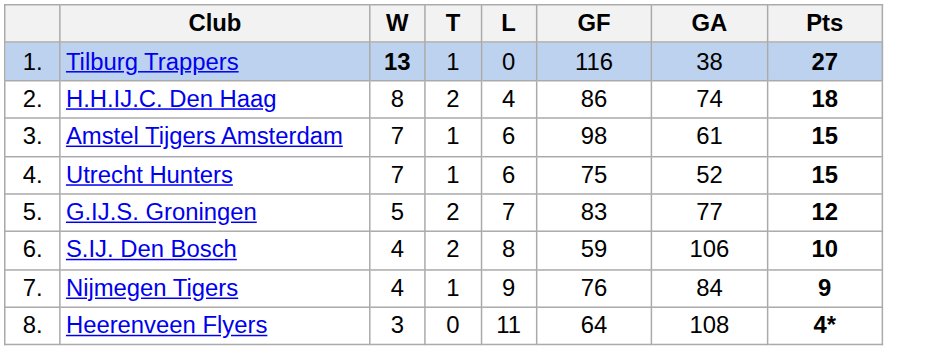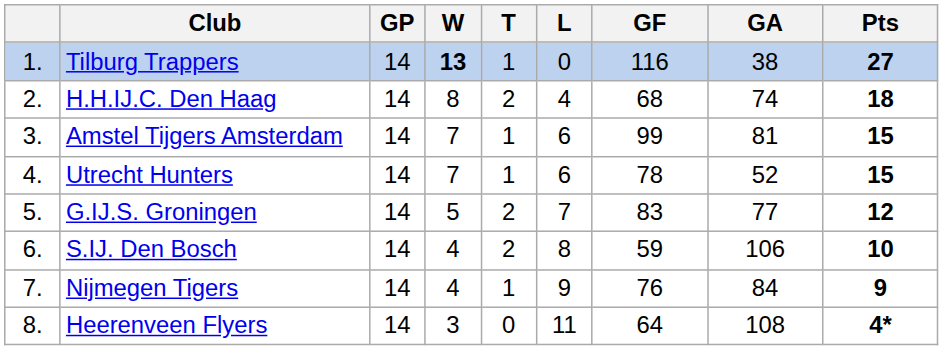 <table class="wikitable">
 <tr>
 <th width="30"></th>
 <th width="200">Club</th>
+<th width="30">GP</th>
 <th width="30">W</th>
 <th width="30">T</th>
 <th width="30">L</th>
 <th width="70">GF</th>
 <th width="70">GA</th>
 <th width="70">Pts</th>
 </tr>
 <tr bgcolor="#BCD2EE" align="center">
 <td>1.</td>
 <td align="left"><a href='#'>Tilburg Trappers</a></td>
+<td>14</td>
 <td><strong>13</strong></td>
 <td>1</td>
 <td>0</td>
 <td>116</td>
 <td>38</td>
 <td><strong>27</strong></td>
 </tr>
 <tr bgcolor="#FFFFFF" align="center">
 <td>2.</td>
 <td align="left"><a href='#'>H.H.IJ.C. Den Haag</a></td>
+<td>14</td>
 <td>8</td>
 <td>2</td>
 <td>4</td>
-<td>86</td>
+<td>68</td>
 <td>74</td>
 <td><strong>18</strong></td>
 </tr>
 <tr bgcolor="#FFFFFF" align="center">
 <td>3.</td>
 <td align="left"><a href='#'>Amstel Tijgers Amsterdam</a></td>
+<td>14</td>
 <td>7</td>
 <td>1</td>
 <td>6</td>
-<td>98</td>
-<td>61</td>
+<td>99</td>
+<td>81</td>
 <td><strong>15</strong></td>
 </tr>
 <tr bgcolor="#FFFFFF" align="center">
 <td>4.</td>
 <td align="left"><a href='#'>Utrecht Hunters</a></td>
+<td>14</td>
 <td>7</td>
 <td>1</td>
 <td>6</td>
-<td>75</td>
+<td>78</td>
 <td>52</td>
 <td><strong>15</strong></td>
 </tr>
 <tr bgcolor="#FFFFFF" align="center">
 <td>5.</td>
 <td align="left"><a href='#'>G.IJ.S. Groningen</a></td>
+<td>14</td>
 <td>5</td>
 <td>2</td>
 <td>7</td>
 <td>83</td>
 <td>77</td>
 <td><strong>12</strong></td>
 </tr>
 <tr bgcolor="#FFFFFF" align="center">
 <td>6.</td>
 <td align="left"><a href='#'>S.IJ. Den Bosch</a></td>
+<td>14</td>
 <td>4</td>
 <td>2</td>
 <td>8</td>
 <td>59</td>
 <td>106</td>
 <td><strong>10</strong></td>
 </tr>
 <tr bgcolor="#FFFFFF" align="center">
 <td>7.</td>
 <td align="left"><a href='#'>Nijmegen Tigers</a></td>
+<td>14</td>
 <td>4</td>
 <td>1</td>
 <td>9</td>
 <td>76</td>
 <td>84</td>
 <td><strong>9</strong></td>
 </tr>
 <tr bgcolor="#FFFFFF" align="center">
 <td>8.</td>
 <td align="left"><a href='#'>Heerenveen Flyers</a></td>
+<td>14</td>
 <td>3</td>
 <td>0</td>
 <td>11</td>
 <td>64</td>
 <td>108</td>
 <td><strong>4*</strong></td>
 </tr>
 </table>
